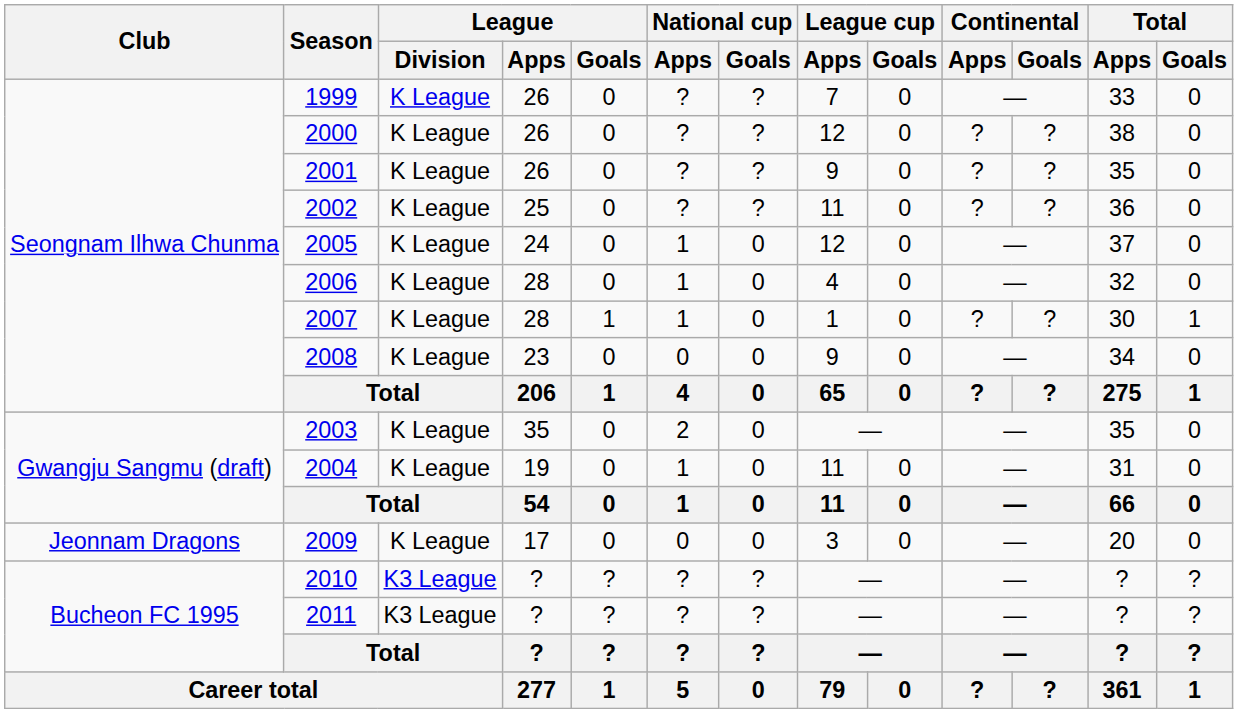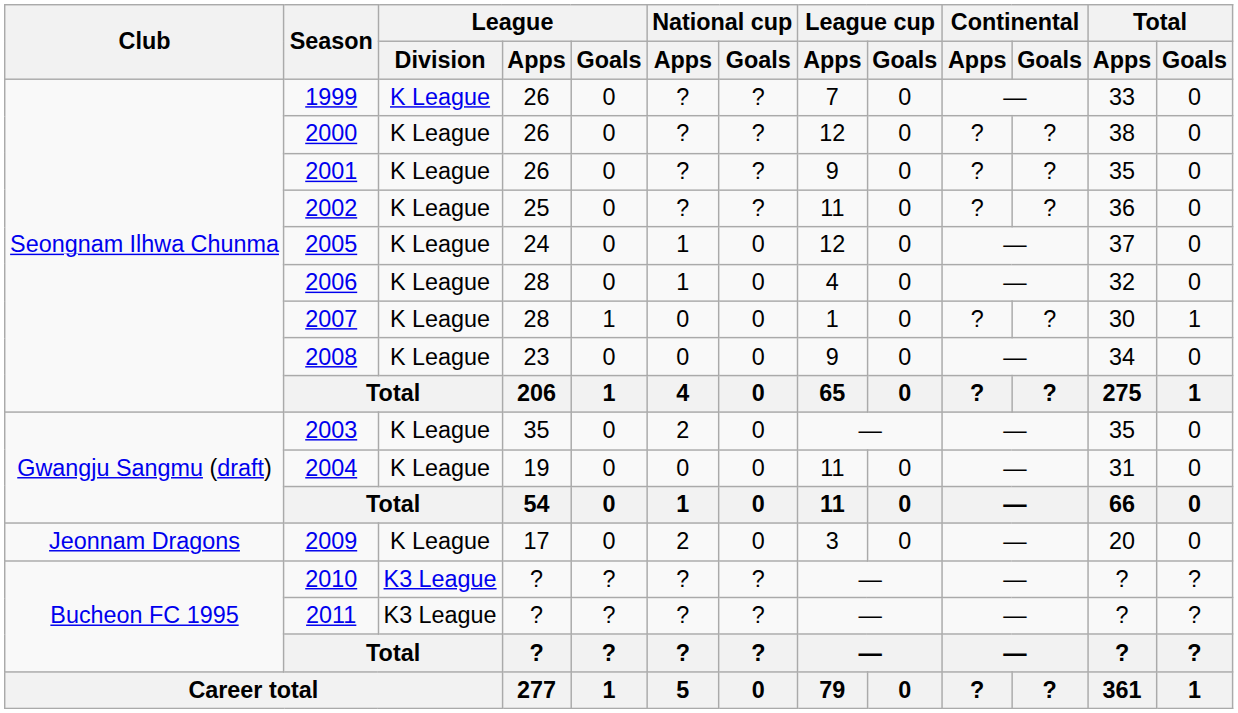 <table class="wikitable" style="text-align:center">
 <tr>
 <th rowspan=2>Club</th>
 <th rowspan=2>Season</th>
 <th colspan=3>League</th>
 <th colspan=2>National cup</th>
 <th colspan=2>League cup</th>
 <th colspan=2>Continental</th>
 <th colspan=2>Total</th>
 </tr>
 <tr>
 <th>Division</th>
 <th>Apps</th>
 <th>Goals</th>
 <th>Apps</th>
 <th>Goals</th>
 <th>Apps</th>
 <th>Goals</th>
 <th>Apps</th>
 <th>Goals</th>
 <th>Apps</th>
 <th>Goals</th>
 </tr>
 <tr>
 <td rowspan="9"><a href='#'>Seongnam Ilhwa Chunma</a></td>
 <td><a href='#'>1999</a></td>
 <td><a href='#'>K League</a></td>
 <td>26</td>
 <td>0</td>
 <td>?</td>
 <td>?</td>
 <td>7</td>
 <td>0</td>
 <td colspan="2">—</td>
 <td>33</td>
 <td>0</td>
 </tr>
 <tr>
 <td><a href='#'>2000</a></td>
 <td>K League</td>
 <td>26</td>
 <td>0</td>
 <td>?</td>
 <td>?</td>
 <td>12</td>
 <td>0</td>
 <td>?</td>
 <td>?</td>
 <td>38</td>
 <td>0</td>
 </tr>
 <tr>
 <td><a href='#'>2001</a></td>
 <td>K League</td>
 <td>26</td>
 <td>0</td>
 <td>?</td>
 <td>?</td>
 <td>9</td>
 <td>0</td>
 <td>?</td>
 <td>?</td>
 <td>35</td>
 <td>0</td>
 </tr>
 <tr>
 <td><a href='#'>2002</a></td>
 <td>K League</td>
 <td>25</td>
 <td>0</td>
 <td>?</td>
 <td>?</td>
 <td>11</td>
 <td>0</td>
 <td>?</td>
 <td>?</td>
 <td>36</td>
 <td>0</td>
 </tr>
 <tr>
 <td><a href='#'>2005</a></td>
 <td>K League</td>
 <td>24</td>
 <td>0</td>
 <td>1</td>
 <td>0</td>
 <td>12</td>
 <td>0</td>
 <td colspan="2">—</td>
 <td>37</td>
 <td>0</td>
 </tr>
 <tr>
 <td><a href='#'>2006</a></td>
 <td>K League</td>
 <td>28</td>
 <td>0</td>
 <td>1</td>
 <td>0</td>
 <td>4</td>
 <td>0</td>
 <td colspan="2">—</td>
 <td>32</td>
 <td>0</td>
 </tr>
 <tr>
 <td><a href='#'>2007</a></td>
 <td>K League</td>
 <td>28</td>
 <td>1</td>
-<td>1</td>
+<td>0</td>
 <td>0</td>
 <td>1</td>
 <td>0</td>
 <td>?</td>
 <td>?</td>
 <td>30</td>
 <td>1</td>
 </tr>
 <tr>
 <td><a href='#'>2008</a></td>
 <td>K League</td>
 <td>23</td>
 <td>0</td>
 <td>0</td>
 <td>0</td>
 <td>9</td>
 <td>0</td>
 <td colspan="2">—</td>
 <td>34</td>
 <td>0</td>
 </tr>
 <tr>
 <th colspan="2">Total</th>
 <th>206</th>
 <th>1</th>
 <th>4</th>
 <th>0</th>
 <th>65</th>
 <th>0</th>
 <th>?</th>
 <th>?</th>
 <th>275</th>
 <th>1</th>
 </tr>
 <tr>
 <td rowspan="3"><a href='#'>Gwangju Sangmu</a> (<a href='#'>draft</a>)</td>
 <td><a href='#'>2003</a></td>
 <td>K League</td>
 <td>35</td>
 <td>0</td>
 <td>2</td>
 <td>0</td>
 <td colspan="2">—</td>
 <td colspan="2">—</td>
 <td>35</td>
 <td>0</td>
 </tr>
 <tr>
 <td><a href='#'>2004</a></td>
 <td>K League</td>
 <td>19</td>
 <td>0</td>
-<td>1</td>
+<td>0</td>
 <td>0</td>
 <td>11</td>
 <td>0</td>
 <td colspan="2">—</td>
 <td>31</td>
 <td>0</td>
 </tr>
 <tr>
 <th colspan="2">Total</th>
 <th>54</th>
 <th>0</th>
 <th>1</th>
 <th>0</th>
 <th>11</th>
 <th>0</th>
 <th colspan="2">—</th>
 <th>66</th>
 <th>0</th>
 </tr>
 <tr>
 <td><a href='#'>Jeonnam Dragons</a></td>
 <td><a href='#'>2009</a></td>
 <td>K League</td>
 <td>17</td>
 <td>0</td>
-<td>0</td>
+<td>2</td>
 <td>0</td>
 <td>3</td>
 <td>0</td>
 <td colspan="2">—</td>
 <td>20</td>
 <td>0</td>
 </tr>
 <tr>
 <td rowspan="3"><a href='#'>Bucheon FC 1995</a></td>
 <td><a href='#'>2010</a></td>
 <td><a href='#'>K3 League</a></td>
 <td>?</td>
 <td>?</td>
 <td>?</td>
 <td>?</td>
 <td colspan="2">—</td>
 <td colspan="2">—</td>
 <td>?</td>
 <td>?</td>
 </tr>
 <tr>
 <td><a href='#'>2011</a></td>
 <td>K3 League</td>
 <td>?</td>
 <td>?</td>
 <td>?</td>
 <td>?</td>
 <td colspan="2">—</td>
 <td colspan="2">—</td>
 <td>?</td>
 <td>?</td>
 </tr>
 <tr>
 <th colspan="2">Total</th>
 <th>?</th>
 <th>?</th>
 <th>?</th>
 <th>?</th>
 <th colspan="2">—</th>
 <th colspan="2">—</th>
 <th>?</th>
 <th>?</th>
 </tr>
 <tr>
 <th colspan=3>Career total</th>
 <th>277</th>
 <th>1</th>
 <th>5</th>
 <th>0</th>
 <th>79</th>
 <th>0</th>
 <th>?</th>
 <th>?</th>
 <th>361</th>
 <th>1</th>
 </tr>
 </table>
